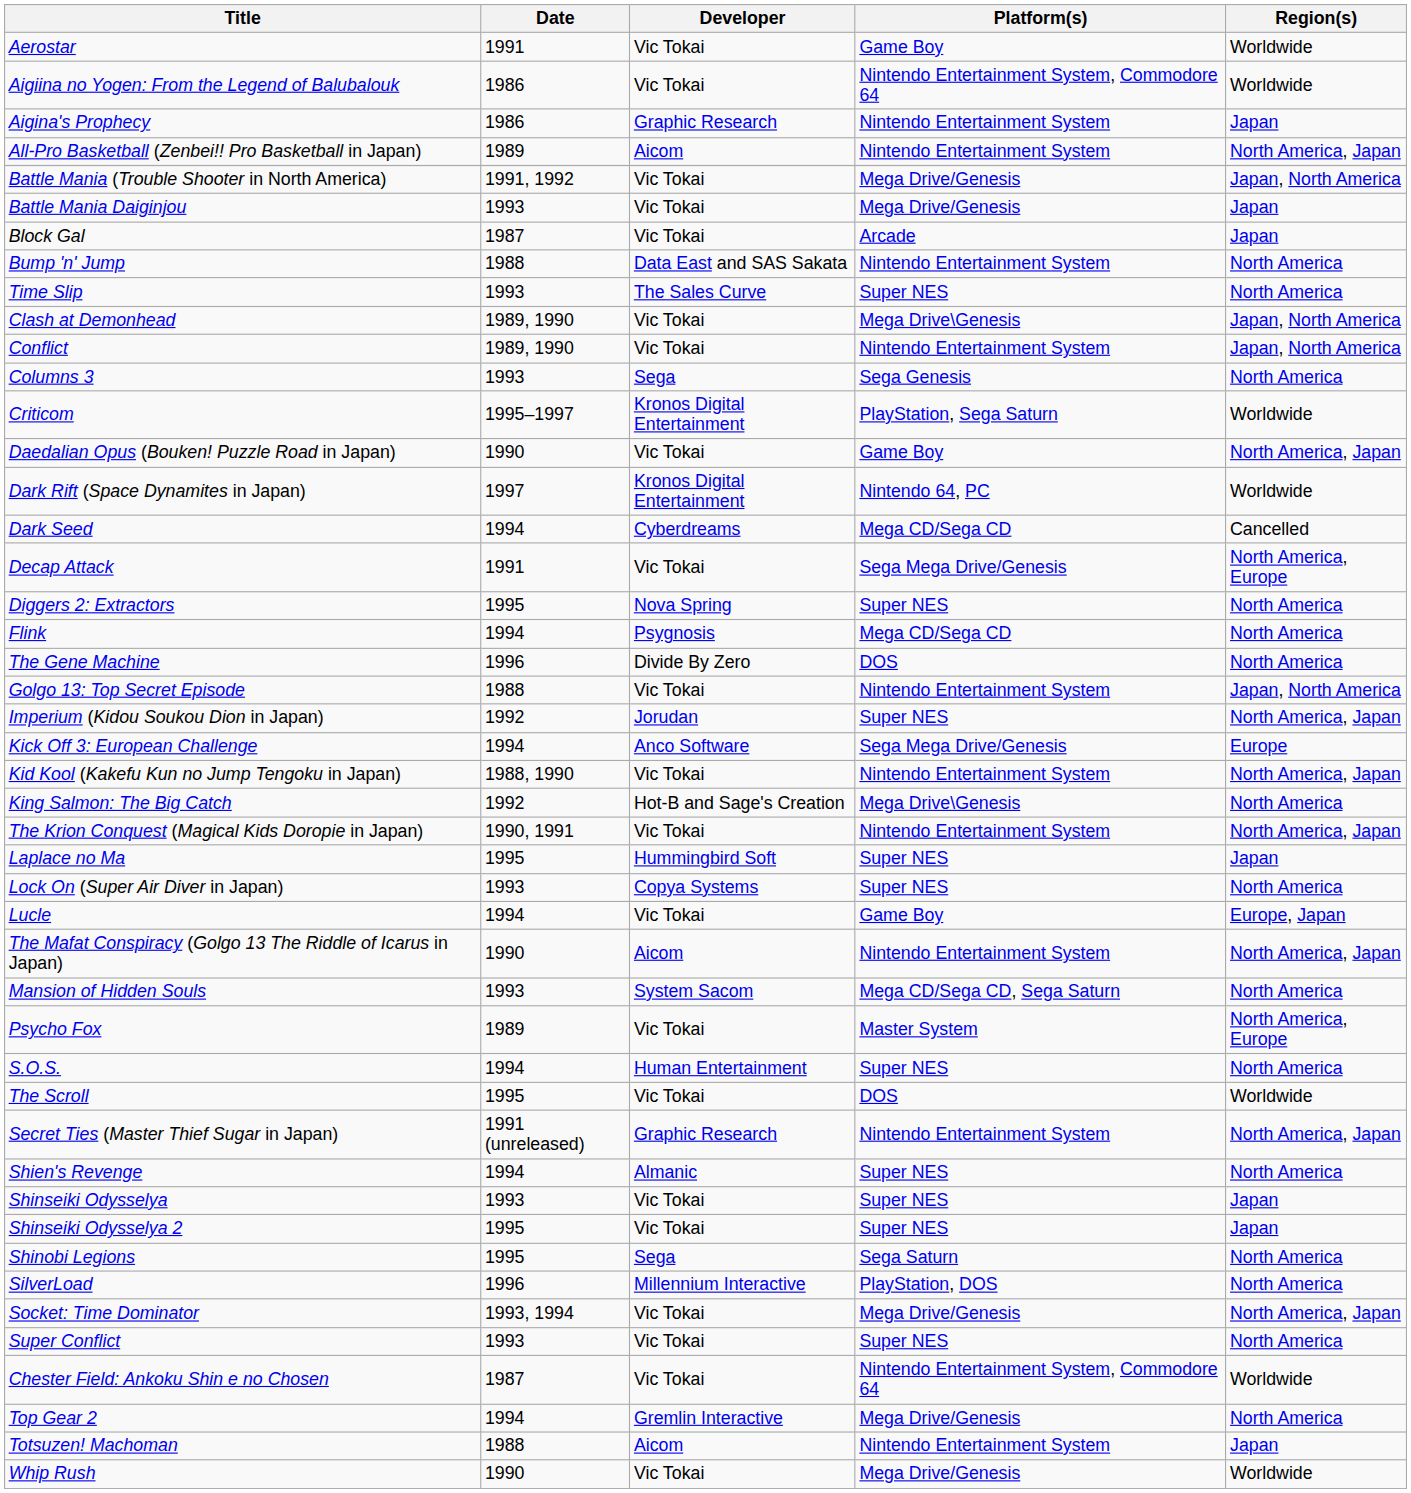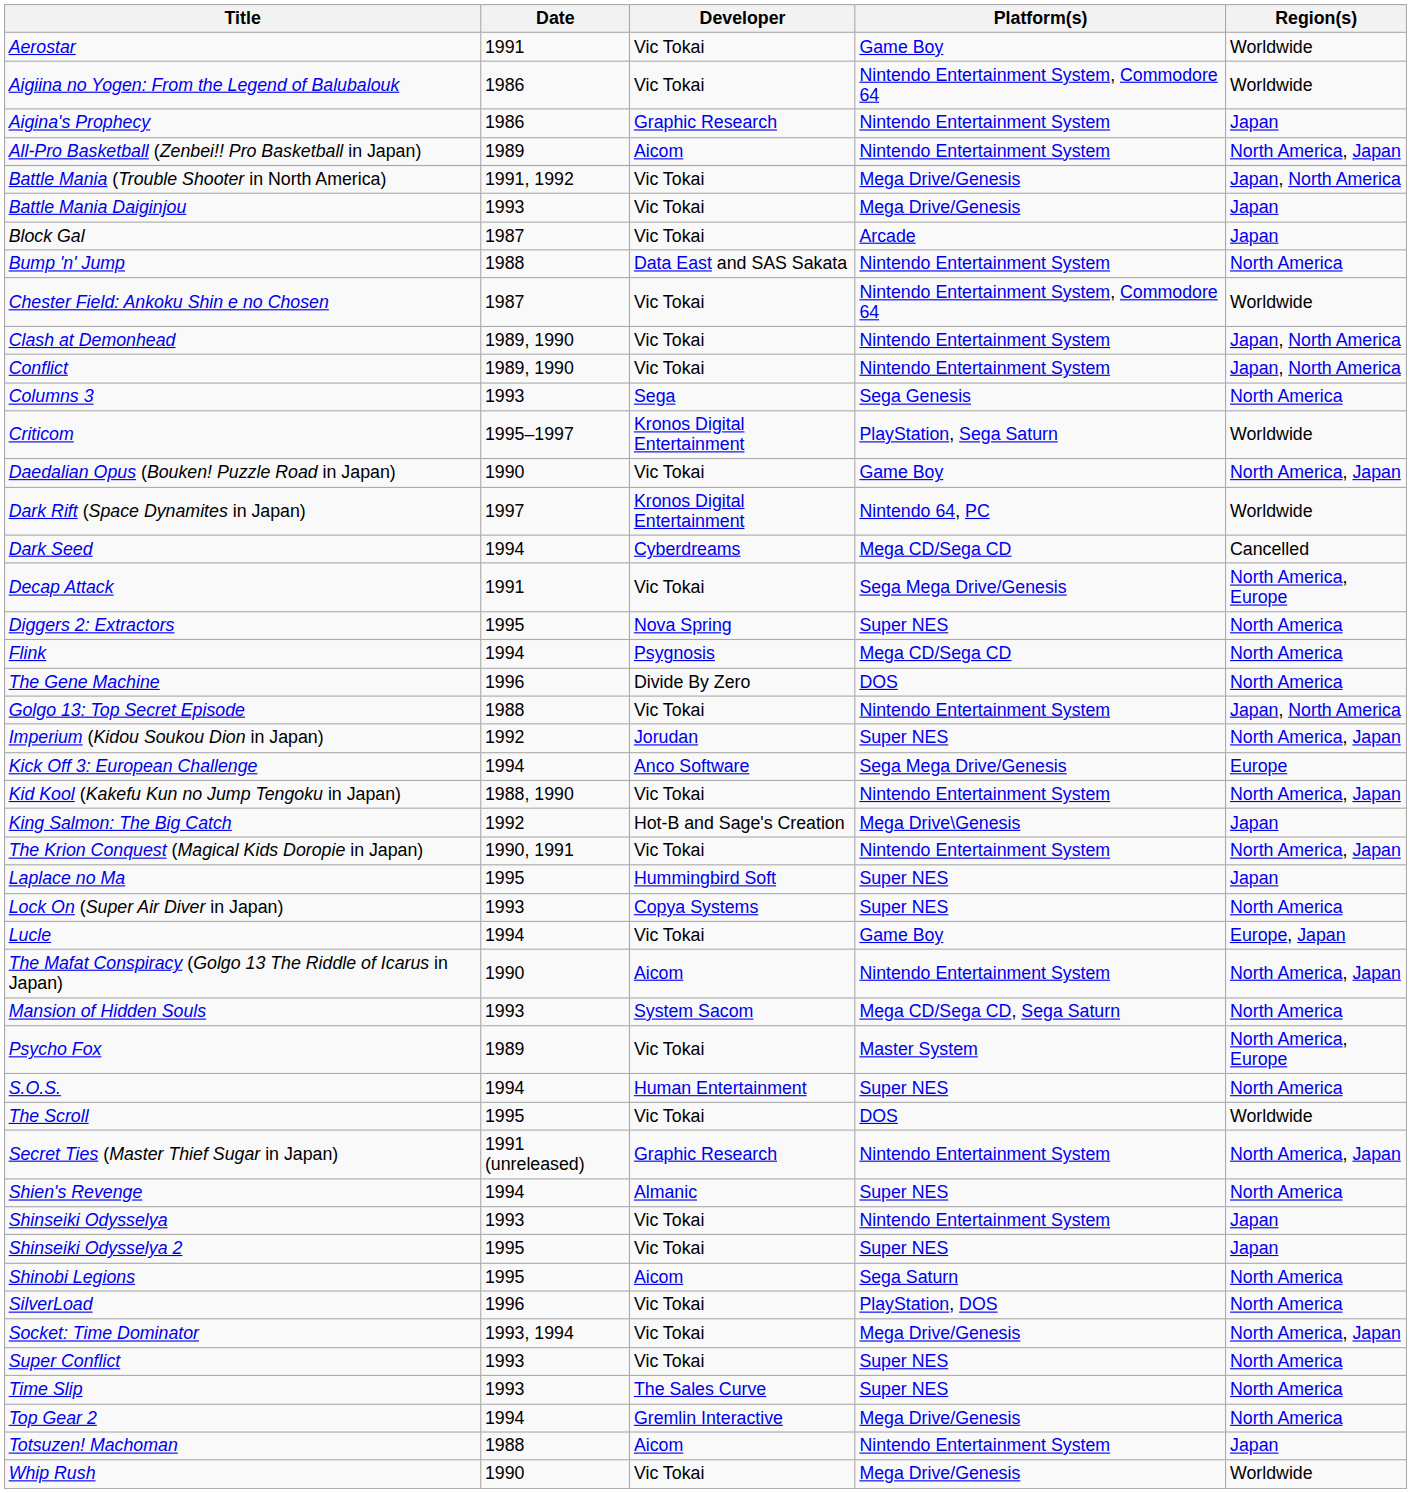 <table class="wikitable sortable" style="width: 100%;">
 <tr>
 <th>Title</th>
 <th>Date</th>
 <th>Developer</th>
 <th>Platform(s)</th>
 <th>Region(s)</th>
 </tr>
 <tr>
 <td><em><a href='#'>Aerostar</a></em></td>
 <td>1991</td>
 <td>Vic Tokai</td>
 <td><a href='#'>Game Boy</a></td>
 <td>Worldwide</td>
 </tr>
 <tr>
 <td><em><a href='#'>Aigiina no Yogen: From the Legend of Balubalouk</a></em></td>
 <td>1986</td>
 <td>Vic Tokai</td>
 <td><a href='#'>Nintendo Entertainment System</a>, <a href='#'>Commodore 64</a></td>
 <td>Worldwide</td>
 </tr>
 <tr>
 <td><em><a href='#'>Aigina's Prophecy</a></em></td>
 <td>1986</td>
 <td><a href='#'>Graphic Research</a></td>
 <td><a href='#'>Nintendo Entertainment System</a></td>
 <td><a href='#'>Japan</a></td>
 </tr>
 <tr>
 <td><em><a href='#'>All-Pro Basketball</a></em> (<em>Zenbei!! Pro Basketball</em> in Japan)</td>
 <td>1989</td>
 <td><a href='#'>Aicom</a></td>
 <td><a href='#'>Nintendo Entertainment System</a></td>
 <td><a href='#'>North America</a>, <a href='#'>Japan</a></td>
 </tr>
 <tr>
 </tr>
 <tr>
 <td><em><a href='#'>Battle Mania</a></em> (<em>Trouble Shooter</em> in North America)</td>
 <td>1991, 1992</td>
 <td>Vic Tokai</td>
 <td><a href='#'>Mega Drive/Genesis</a></td>
 <td><a href='#'>Japan</a>, <a href='#'>North America</a></td>
 </tr>
 <tr>
 <td><em><a href='#'>Battle Mania Daiginjou</a></em></td>
 <td>1993</td>
 <td>Vic Tokai</td>
 <td><a href='#'>Mega Drive/Genesis</a></td>
 <td><a href='#'>Japan</a></td>
 </tr>
 <tr>
 <td><em>Block Gal</em></td>
 <td>1987</td>
 <td>Vic Tokai</td>
 <td><a href='#'>Arcade</a></td>
 <td><a href='#'>Japan</a></td>
 </tr>
 <tr>
 <td><em><a href='#'>Bump 'n' Jump</a></em></td>
 <td>1988</td>
 <td><a href='#'>Data East</a> and SAS Sakata</td>
 <td><a href='#'>Nintendo Entertainment System</a></td>
 <td><a href='#'>North America</a></td>
 </tr>
 <tr>
-<td><em><a href='#'>Time Slip</a></em></td>
-<td>1993</td>
-<td><a href='#'>The Sales Curve</a></td>
-<td><a href='#'>Super NES</a></td>
-<td><a href='#'>North America</a></td>
+<td><em><a href='#'>Chester Field: Ankoku Shin e no Chosen</a></em></td>
+<td>1987</td>
+<td>Vic Tokai</td>
+<td><a href='#'>Nintendo Entertainment System</a>, <a href='#'>Commodore 64</a></td>
+<td>Worldwide</td>
 </tr>
 <tr>
 <td><em><a href='#'>Clash at Demonhead</a></em></td>
 <td>1989, 1990</td>
 <td>Vic Tokai</td>
-<td><a href='#'>Mega Drive\Genesis</a></td>
+<td><a href='#'>Nintendo Entertainment System</a></td>
 <td><a href='#'>Japan</a>, <a href='#'>North America</a></td>
 </tr>
 <tr>
 <td><em><a href='#'>Conflict</a></em></td>
 <td>1989, 1990</td>
 <td>Vic Tokai</td>
 <td><a href='#'>Nintendo Entertainment System</a></td>
 <td><a href='#'>Japan</a>, <a href='#'>North America</a></td>
 </tr>
 <tr>
 <td><em><a href='#'>Columns 3</a></em></td>
 <td>1993</td>
 <td><a href='#'>Sega</a></td>
 <td><a href='#'>Sega Genesis</a></td>
 <td><a href='#'>North America</a></td>
 </tr>
 <tr>
 <td><em><a href='#'>Criticom</a></em></td>
 <td>1995–1997</td>
 <td><a href='#'>Kronos Digital Entertainment</a></td>
 <td><a href='#'>PlayStation</a>, <a href='#'>Sega Saturn</a></td>
 <td>Worldwide</td>
 </tr>
 <tr>
 <td><em><a href='#'>Daedalian Opus</a></em> (<em>Bouken! Puzzle Road</em> in Japan)</td>
 <td>1990</td>
 <td>Vic Tokai</td>
 <td><a href='#'>Game Boy</a></td>
 <td><a href='#'>North America</a>, <a href='#'>Japan</a></td>
 </tr>
 <tr>
 <td><em><a href='#'>Dark Rift</a></em> (<em>Space Dynamites</em> in Japan)</td>
 <td>1997</td>
 <td><a href='#'>Kronos Digital Entertainment</a></td>
 <td><a href='#'>Nintendo 64</a>, <a href='#'>PC</a></td>
 <td>Worldwide</td>
 </tr>
 <tr>
 <td><em><a href='#'>Dark Seed</a></em></td>
 <td>1994</td>
 <td><a href='#'>Cyberdreams</a></td>
 <td><a href='#'>Mega CD/Sega CD</a></td>
 <td>Cancelled</td>
 </tr>
 <tr>
 <td><em><a href='#'>Decap Attack</a></em></td>
 <td>1991</td>
 <td>Vic Tokai</td>
 <td><a href='#'>Sega Mega Drive/Genesis</a></td>
 <td><a href='#'>North America</a>, <a href='#'>Europe</a></td>
 </tr>
 <tr>
 <td><em><a href='#'>Diggers 2: Extractors</a></em></td>
 <td>1995</td>
 <td><a href='#'>Nova Spring</a></td>
 <td><a href='#'>Super NES</a></td>
 <td><a href='#'>North America</a></td>
 </tr>
 <tr>
 <td><em><a href='#'>Flink</a></em></td>
 <td>1994</td>
 <td><a href='#'>Psygnosis</a></td>
 <td><a href='#'>Mega CD/Sega CD</a></td>
 <td><a href='#'>North America</a></td>
 </tr>
 <tr>
 <td><em><a href='#'>The Gene Machine</a></em></td>
 <td>1996</td>
 <td>Divide By Zero</td>
 <td><a href='#'>DOS</a></td>
 <td><a href='#'>North America</a></td>
 </tr>
 <tr>
 <td><em><a href='#'>Golgo 13: Top Secret Episode</a></em></td>
 <td>1988</td>
 <td>Vic Tokai</td>
 <td><a href='#'>Nintendo Entertainment System</a></td>
 <td><a href='#'>Japan</a>, <a href='#'>North America</a></td>
 </tr>
 <tr>
 <td><em><a href='#'>Imperium</a></em> (<em>Kidou Soukou Dion</em> in Japan)</td>
 <td>1992</td>
 <td><a href='#'>Jorudan</a></td>
 <td><a href='#'>Super NES</a></td>
 <td><a href='#'>North America</a>, <a href='#'>Japan</a></td>
 </tr>
 <tr>
 <td><em><a href='#'>Kick Off 3: European Challenge</a></em></td>
 <td>1994</td>
 <td><a href='#'>Anco Software</a></td>
 <td><a href='#'>Sega Mega Drive/Genesis</a></td>
 <td><a href='#'>Europe</a></td>
 </tr>
 <tr>
 <td><em><a href='#'>Kid Kool</a></em> (<em>Kakefu Kun no Jump Tengoku</em> in Japan)</td>
 <td>1988, 1990</td>
 <td>Vic Tokai</td>
 <td><a href='#'>Nintendo Entertainment System</a></td>
 <td><a href='#'>North America</a>, <a href='#'>Japan</a></td>
 </tr>
 <tr>
 <td><em><a href='#'>King Salmon: The Big Catch</a></em></td>
 <td>1992</td>
 <td>Hot-B and Sage's Creation</td>
 <td><a href='#'>Mega Drive\Genesis</a></td>
-<td><a href='#'>North America</a></td>
+<td><a href='#'>Japan</a></td>
 </tr>
 <tr>
 <td><em><a href='#'>The Krion Conquest</a></em> (<em>Magical Kids Doropie</em> in Japan)</td>
 <td>1990, 1991</td>
 <td>Vic Tokai</td>
 <td><a href='#'>Nintendo Entertainment System</a></td>
 <td><a href='#'>North America</a>, <a href='#'>Japan</a></td>
 </tr>
 <tr>
 <td><em><a href='#'>Laplace no Ma</a></em></td>
 <td>1995</td>
 <td><a href='#'>Hummingbird Soft</a></td>
 <td><a href='#'>Super NES</a></td>
 <td><a href='#'>Japan</a></td>
 </tr>
 <tr>
 <td><em><a href='#'>Lock On</a></em> (<em>Super Air Diver</em> in Japan)</td>
 <td>1993</td>
 <td><a href='#'>Copya Systems</a></td>
 <td><a href='#'>Super NES</a></td>
 <td><a href='#'>North America</a></td>
 </tr>
 <tr>
 <td><em><a href='#'>Lucle</a></em></td>
 <td>1994</td>
 <td>Vic Tokai</td>
 <td><a href='#'>Game Boy</a></td>
 <td><a href='#'>Europe</a>, <a href='#'>Japan</a></td>
 </tr>
 <tr>
 <td><em><a href='#'>The Mafat Conspiracy</a></em> (<em>Golgo 13 The Riddle of Icarus</em> in Japan)</td>
 <td>1990</td>
 <td><a href='#'>Aicom</a></td>
 <td><a href='#'>Nintendo Entertainment System</a></td>
 <td><a href='#'>North America</a>, <a href='#'>Japan</a></td>
 </tr>
 <tr>
 <td><em><a href='#'>Mansion of Hidden Souls</a></em></td>
 <td>1993</td>
 <td><a href='#'>System Sacom</a></td>
 <td><a href='#'>Mega CD/Sega CD</a>, <a href='#'>Sega Saturn</a></td>
 <td><a href='#'>North America</a></td>
 </tr>
 <tr>
 <td><em><a href='#'>Psycho Fox</a></em></td>
 <td>1989</td>
 <td>Vic Tokai</td>
 <td><a href='#'>Master System</a></td>
 <td><a href='#'>North America</a>, <a href='#'>Europe</a></td>
 </tr>
 <tr>
 <td><em><a href='#'>S.O.S.</a></em></td>
 <td>1994</td>
 <td><a href='#'>Human Entertainment</a></td>
 <td><a href='#'>Super NES</a></td>
 <td><a href='#'>North America</a></td>
 </tr>
 <tr>
 <td><em><a href='#'>The Scroll</a></em></td>
 <td>1995</td>
 <td>Vic Tokai</td>
 <td><a href='#'>DOS</a></td>
 <td>Worldwide</td>
 </tr>
 <tr>
 <td><em><a href='#'>Secret Ties</a></em> (<em>Master Thief Sugar</em> in Japan)</td>
 <td>1991 (unreleased)</td>
 <td><a href='#'>Graphic Research</a></td>
 <td><a href='#'>Nintendo Entertainment System</a></td>
 <td><a href='#'>North America</a>, <a href='#'>Japan</a></td>
 </tr>
 <tr>
 <td><em><a href='#'>Shien's Revenge</a></em></td>
 <td>1994</td>
 <td><a href='#'>Almanic</a></td>
 <td><a href='#'>Super NES</a></td>
 <td><a href='#'>North America</a></td>
 </tr>
 <tr>
 <td><em><a href='#'>Shinseiki Odysselya</a></em></td>
 <td>1993</td>
 <td>Vic Tokai</td>
-<td><a href='#'>Super NES</a></td>
+<td><a href='#'>Nintendo Entertainment System</a></td>
 <td><a href='#'>Japan</a></td>
 </tr>
 <tr>
 <td><em><a href='#'>Shinseiki Odysselya 2</a></em></td>
 <td>1995</td>
 <td>Vic Tokai</td>
 <td><a href='#'>Super NES</a></td>
 <td><a href='#'>Japan</a></td>
 </tr>
 <tr>
 <td><em><a href='#'>Shinobi Legions</a></em></td>
 <td>1995</td>
-<td><a href='#'>Sega</a></td>
+<td><a href='#'>Aicom</a></td>
 <td><a href='#'>Sega Saturn</a></td>
 <td><a href='#'>North America</a></td>
 </tr>
 <tr>
 <td><em><a href='#'>SilverLoad</a></em></td>
 <td>1996</td>
-<td><a href='#'>Millennium Interactive</a></td>
+<td>Vic Tokai</td>
 <td><a href='#'>PlayStation</a>, <a href='#'>DOS</a></td>
 <td><a href='#'>North America</a></td>
 </tr>
 <tr>
 <td><em><a href='#'>Socket: Time Dominator</a></em></td>
 <td>1993, 1994</td>
 <td>Vic Tokai</td>
 <td><a href='#'>Mega Drive/Genesis</a></td>
 <td><a href='#'>North America</a>, <a href='#'>Japan</a></td>
 </tr>
 <tr>
 <td><em><a href='#'>Super Conflict</a></em></td>
 <td>1993</td>
 <td>Vic Tokai</td>
 <td><a href='#'>Super NES</a></td>
 <td><a href='#'>North America</a></td>
 </tr>
 <tr>
-<td><em><a href='#'>Chester Field: Ankoku Shin e no Chosen</a></em></td>
-<td>1987</td>
-<td>Vic Tokai</td>
-<td><a href='#'>Nintendo Entertainment System</a>, <a href='#'>Commodore 64</a></td>
-<td>Worldwide</td>
+<td><em><a href='#'>Time Slip</a></em></td>
+<td>1993</td>
+<td><a href='#'>The Sales Curve</a></td>
+<td><a href='#'>Super NES</a></td>
+<td><a href='#'>North America</a></td>
 </tr>
 <tr>
 <td><em><a href='#'>Top Gear 2</a></em></td>
 <td>1994</td>
 <td><a href='#'>Gremlin Interactive</a></td>
 <td><a href='#'>Mega Drive/Genesis</a></td>
 <td><a href='#'>North America</a></td>
 </tr>
 <tr>
 <td><em><a href='#'>Totsuzen! Machoman</a></em></td>
 <td>1988</td>
 <td><a href='#'>Aicom</a></td>
 <td><a href='#'>Nintendo Entertainment System</a></td>
 <td><a href='#'>Japan</a></td>
 </tr>
 <tr>
 <td><em><a href='#'>Whip Rush</a></em></td>
 <td>1990</td>
 <td>Vic Tokai</td>
 <td><a href='#'>Mega Drive/Genesis</a></td>
 <td>Worldwide</td>
 </tr>
 </table>
